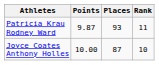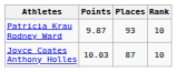 <table class="wikitable" border="1" style="font-size:90%">
 <tr>
 <th>Athletes</th>
 <th>Points</th>
 <th>Places</th>
 <th>Rank</th>
 </tr>
 <tr align=center>
 <td align=left><a href='#'>Patricia Krau</a><br><a href='#'>Rodney Ward</a></td>
 <td>9.87</td>
 <td>93</td>
-<td>11</td>
+<td>10</td>
 </tr>
 <tr align=center>
 <td align=left><a href='#'>Joyce Coates</a><br><a href='#'>Anthony Holles</a></td>
-<td>10.00</td>
+<td>10.03</td>
 <td>87</td>
 <td>10</td>
 </tr>
 </table>
